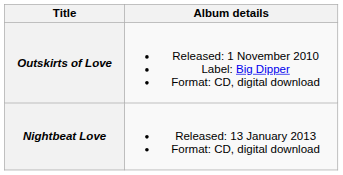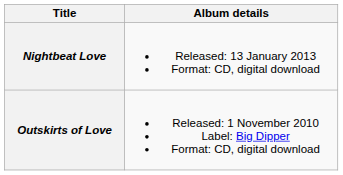 <table class="wikitable plainrowheaders" style="text-align:center;" border="1">
 <tr>
 <th scope="col" style="width:10em;">Title</th>
 <th scope="col" style="width:18em;">Album details</th>
 </tr>
 <tr>
+<th scope="row"><em>Nightbeat Love</em></th>
+<td><br><ul><li>Released: 13 January 2013</li><li>Format: CD, digital download</li></ul></td>
+</tr>
+<tr>
 <th scope="row"><em>Outskirts of Love</em></th>
 <td><br><ul><li>Released: 1 November 2010</li><li>Label: <a href='#'>Big Dipper</a></li><li>Format: CD, digital download</li></ul></td>
 </tr>
-<tr>
-<th scope="row"><em>Nightbeat Love</em></th>
-<td><br><ul><li>Released: 13 January 2013</li><li>Format: CD, digital download</li></ul></td>
-</tr>
 </table>
